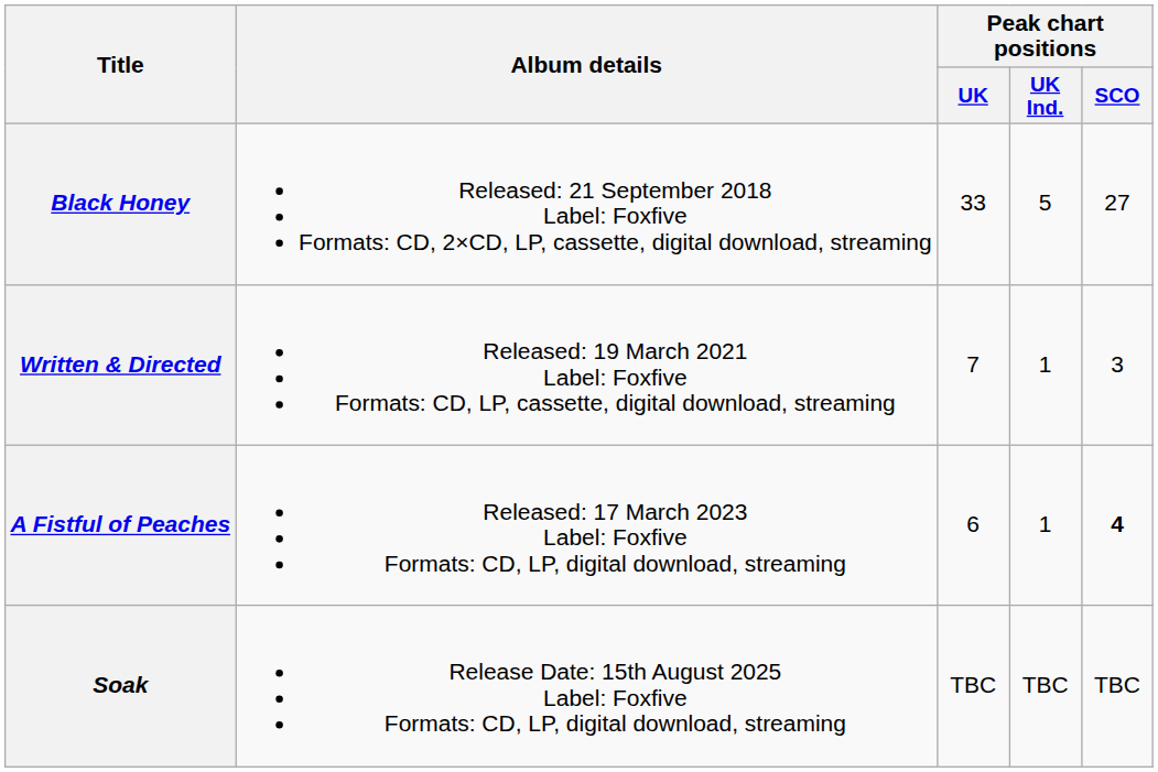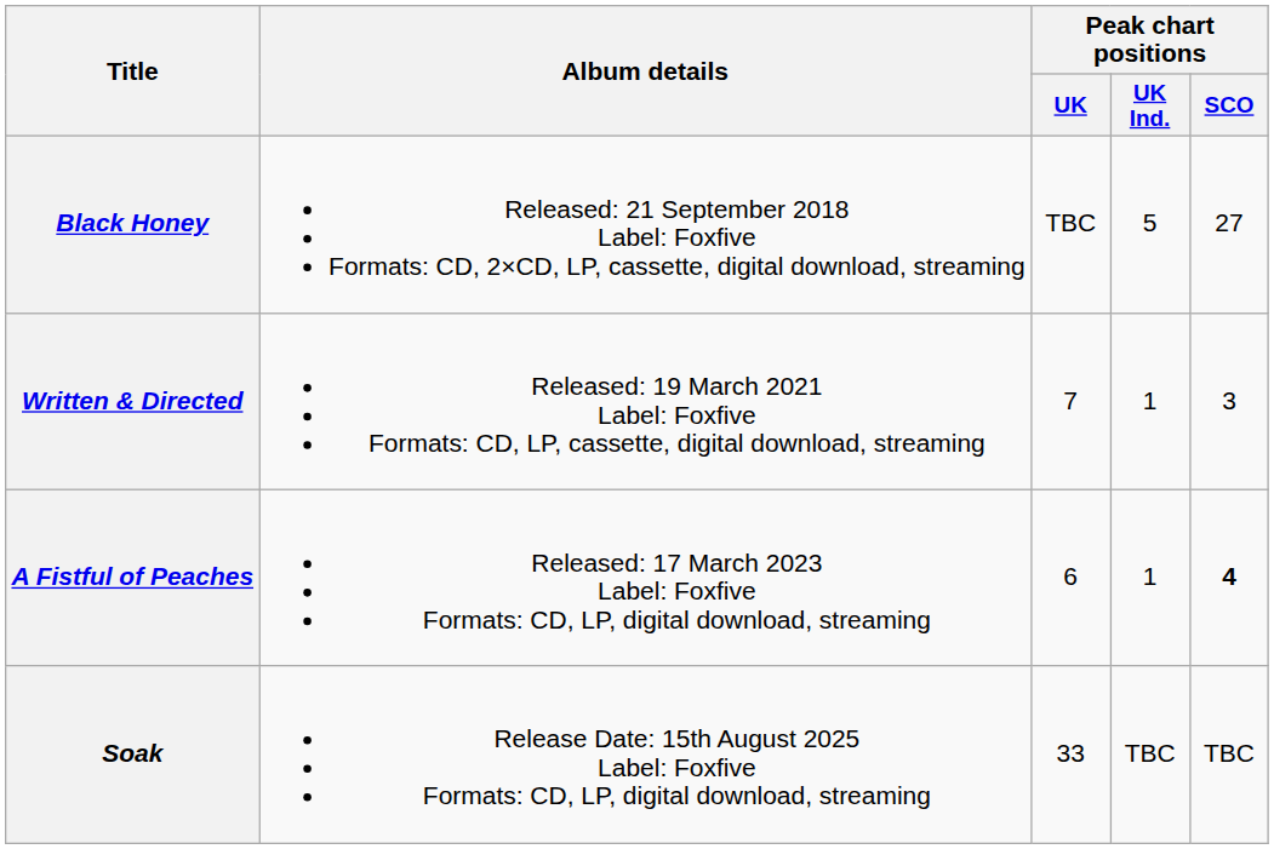 <table class="wikitable plainrowheaders" style="text-align:center">
 <tr>
 <th scope="col" rowspan="2">Title</th>
 <th scope="col" rowspan="2">Album details</th>
 <th scope="col" colspan="3">Peak chart positions</th>
 </tr>
 <tr>
 <th scope="col" style="width:3em; font-size:90%"><a href='#'>UK</a><br></th>
 <th scope="col" style="width:3em; font-size:90%"><a href='#'>UK<br>Ind.</a><br></th>
 <th scope="col" style="width:3em; font-size:90%"><a href='#'>SCO</a><br></th>
 </tr>
 <tr>
 <th scope="row"><em><a href='#'>Black Honey</a></em></th>
 <td><br><ul><li>Released: 21 September 2018</li><li>Label: Foxfive</li><li>Formats: CD, 2×CD, LP, cassette, digital download, streaming</li></ul></td>
-<td>33</td>
+<td>TBC</td>
 <td>5</td>
 <td>27</td>
 </tr>
 <tr>
 <th scope="row"><em><a href='#'>Written & Directed</a></em></th>
 <td><br><ul><li>Released: 19 March 2021</li><li>Label: Foxfive</li><li>Formats: CD, LP, cassette, digital download, streaming</li></ul></td>
 <td>7</td>
 <td>1</td>
 <td>3</td>
 </tr>
 <tr>
 <th scope="row"><em><a href='#'>A Fistful of Peaches</a></em></th>
 <td><br><ul><li>Released: 17 March 2023</li><li>Label: Foxfive</li><li>Formats: CD, LP, digital download, streaming</li></ul></td>
 <td>6</td>
 <td>1</td>
 <td><strong>4</strong></td>
 </tr>
 <tr>
 <th scope="row"><em>Soak</em></th>
 <td><br><ul><li>Release Date: 15th August 2025</li><li>Label: Foxfive</li><li>Formats: CD, LP, digital download, streaming</li></ul></td>
-<td>TBC</td>
+<td>33</td>
 <td>TBC</td>
 <td>TBC</td>
 </tr>
 </table>
